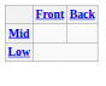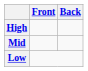 <table class="wikitable" style="text-align:center;">
 <tr>
 <th></th>
 <th><a href='#'>Front</a></th>
 <th><a href='#'>Back</a></th>
+</tr>
+<tr>
+<th><a href='#'>High</a></th>
+<td></td>
+<td></td>
 </tr>
 <tr>
 <th><a href='#'>Mid</a></th>
 <td></td>
 <td></td>
 </tr>
 <tr>
 <th><a href='#'>Low</a></th>
 <td colspan="2"></td>
 </tr>
 </table>
